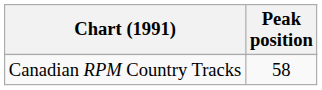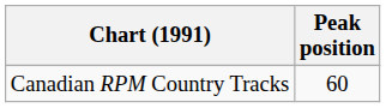 <table class="wikitable sortable">
 <tr>
 <th align="left">Chart (1991)</th>
 <th align="center">Peak<br>position</th>
 </tr>
 <tr>
 </tr>
 <tr>
 <td align="left">Canadian <em>RPM</em> Country Tracks</td>
-<td align="center">58</td>
+<td align="center">60</td>
 </tr>
 </table>
